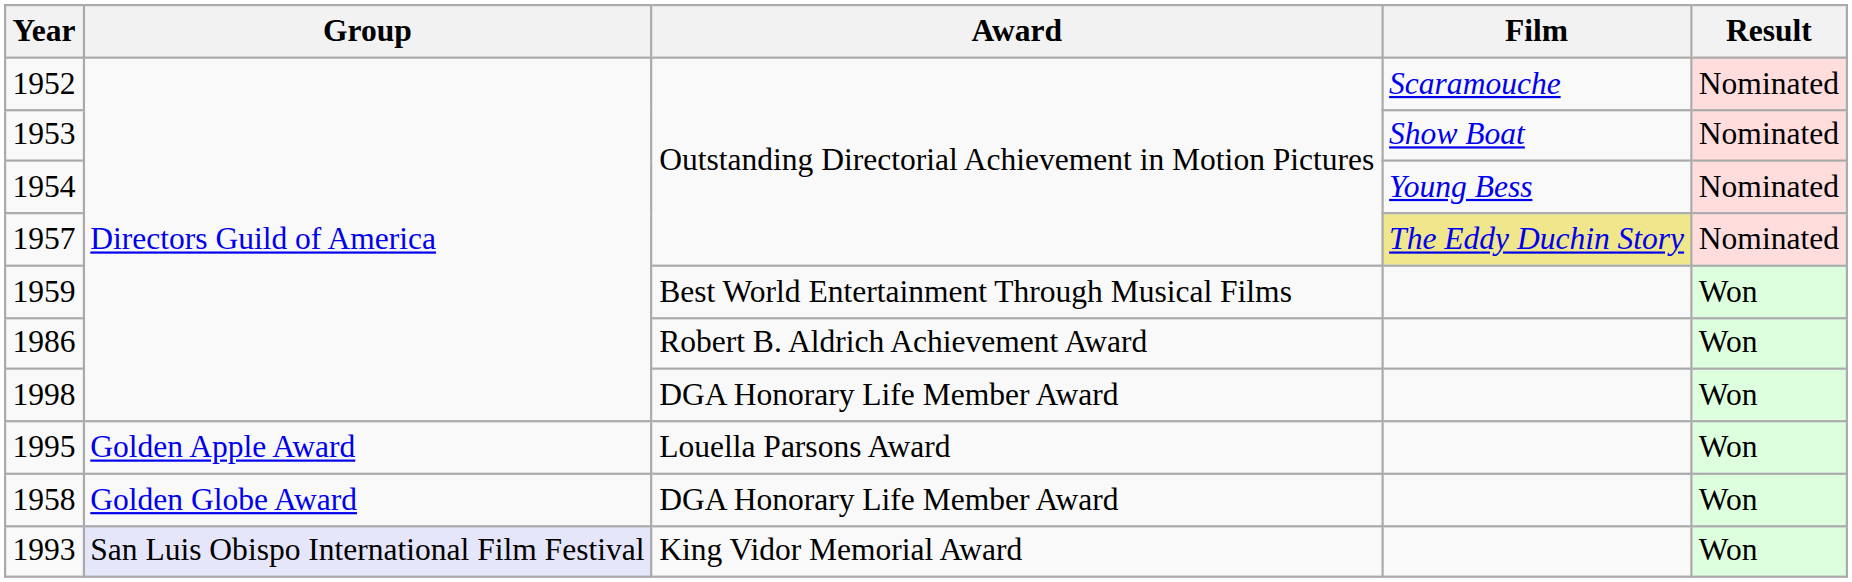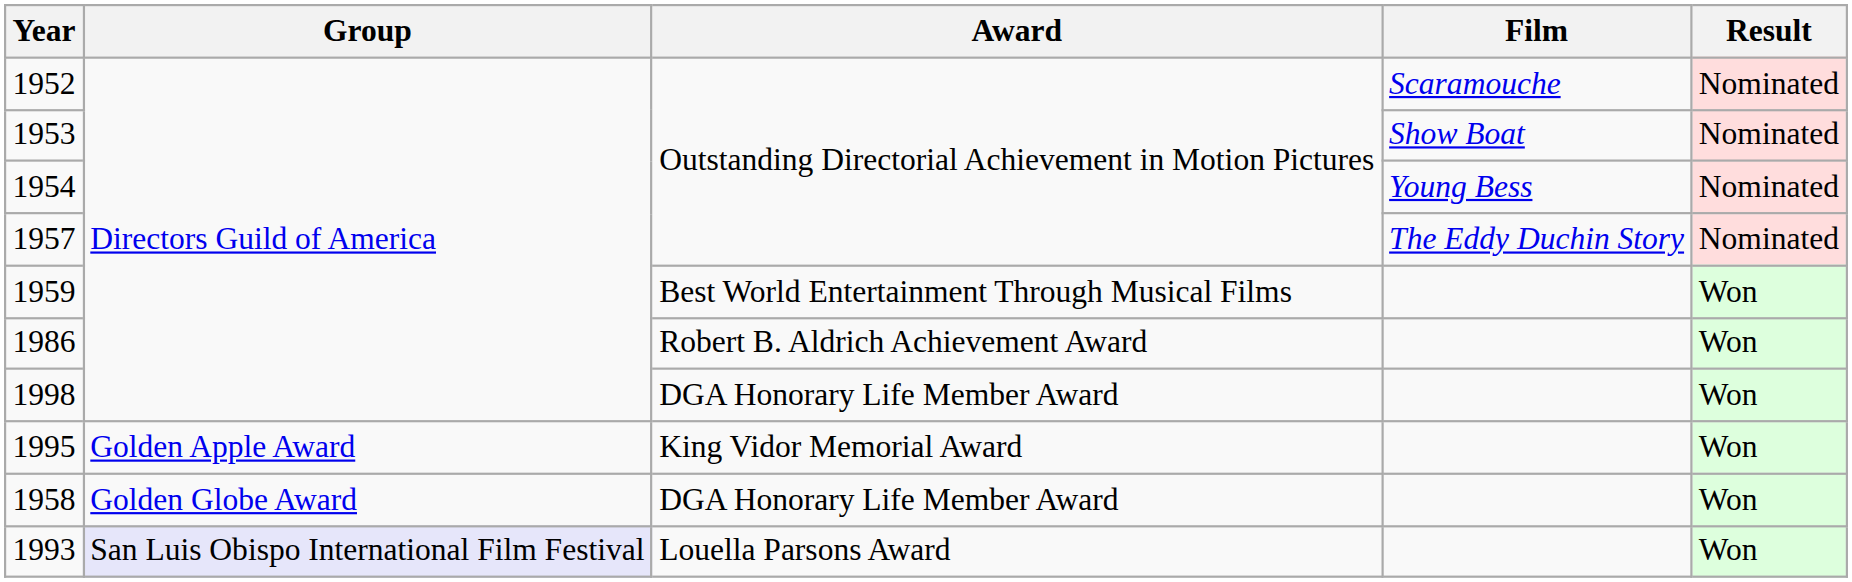 <table style="font-size: 90%;" class="wikitable">
 <tr>
 <th>Year</th>
 <th>Group</th>
 <th>Award</th>
 <th>Film</th>
 <th>Result</th>
 </tr>
 <tr>
 <td>1952</td>
 <td rowspan=7><a href='#'>Directors Guild of America</a></td>
 <td rowspan=4>Outstanding Directorial Achievement in Motion Pictures</td>
 <td><em><a href='#'>Scaramouche</a></em></td>
 <td style="background: #ffdddd">Nominated</td>
 </tr>
 <tr>
 <td>1953</td>
 <td><em><a href='#'>Show Boat</a></em></td>
 <td style="background: #ffdddd">Nominated</td>
 </tr>
 <tr>
 <td>1954</td>
 <td><em><a href='#'>Young Bess</a></em></td>
 <td style="background: #ffdddd">Nominated</td>
 </tr>
 <tr>
 <td>1957</td>
-<td style="background: khaki;"><em><a href='#'>The Eddy Duchin Story</a></em></td>
+<td><em><a href='#'>The Eddy Duchin Story</a></em></td>
 <td style="background: #ffdddd">Nominated</td>
 </tr>
 <tr>
 <td>1959</td>
 <td>Best World Entertainment Through Musical Films</td>
 <td></td>
 <td style="background: #ddffdd">Won</td>
 </tr>
 <tr>
 <td>1986</td>
 <td>Robert B. Aldrich Achievement Award</td>
 <td></td>
 <td style="background: #ddffdd">Won</td>
 </tr>
 <tr>
 <td>1998</td>
 <td>DGA Honorary Life Member Award</td>
 <td></td>
 <td style="background: #ddffdd">Won</td>
 </tr>
 <tr>
 <td>1995</td>
 <td><a href='#'>Golden Apple Award</a></td>
-<td>Louella Parsons Award</td>
+<td>King Vidor Memorial Award</td>
 <td></td>
 <td style="background: #ddffdd">Won</td>
 </tr>
 <tr>
 <td>1958</td>
 <td><a href='#'>Golden Globe Award</a></td>
 <td>DGA Honorary Life Member Award</td>
 <td></td>
 <td style="background: #ddffdd">Won</td>
 </tr>
 <tr>
 <td>1993</td>
 <td style="background: lavender;">San Luis Obispo International Film Festival</td>
-<td>King Vidor Memorial Award</td>
+<td>Louella Parsons Award</td>
 <td></td>
 <td style="background: #ddffdd">Won</td>
 </tr>
 </table>
